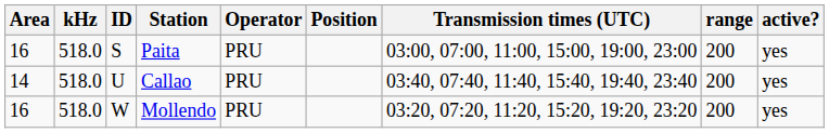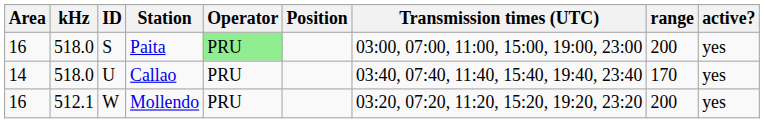 <table class="wikitable sortable">
 <tr class="hintergrundfarbe5">
 <th>Area</th>
 <th>kHz</th>
 <th>ID</th>
 <th>Station</th>
 <th>Operator</th>
 <th>Position</th>
 <th class="unsortable">Transmission times (UTC)</th>
 <th>range</th>
 <th>active?</th>
 </tr>
 <tr>
 <td>16</td>
 <td>518.0</td>
 <td>S</td>
 <td><a href='#'>Paita</a></td>
-<td>PRU</td>
+<td style="background: lightgreen;">PRU</td>
 <td></td>
 <td>03:00, 07:00, 11:00, 15:00, 19:00, 23:00</td>
 <td>200</td>
 <td>yes</td>
 </tr>
 <tr>
 <td>14</td>
 <td>518.0</td>
 <td>U</td>
 <td><a href='#'>Callao</a></td>
 <td>PRU</td>
 <td></td>
 <td>03:40, 07:40, 11:40, 15:40, 19:40, 23:40</td>
-<td>200</td>
+<td>170</td>
 <td>yes</td>
 </tr>
 <tr>
 <td>16</td>
-<td>518.0</td>
+<td>512.1</td>
 <td>W</td>
 <td><a href='#'>Mollendo</a></td>
 <td>PRU</td>
 <td></td>
 <td>03:20, 07:20, 11:20, 15:20, 19:20, 23:20</td>
 <td>200</td>
 <td>yes</td>
 </tr>
 </table>
